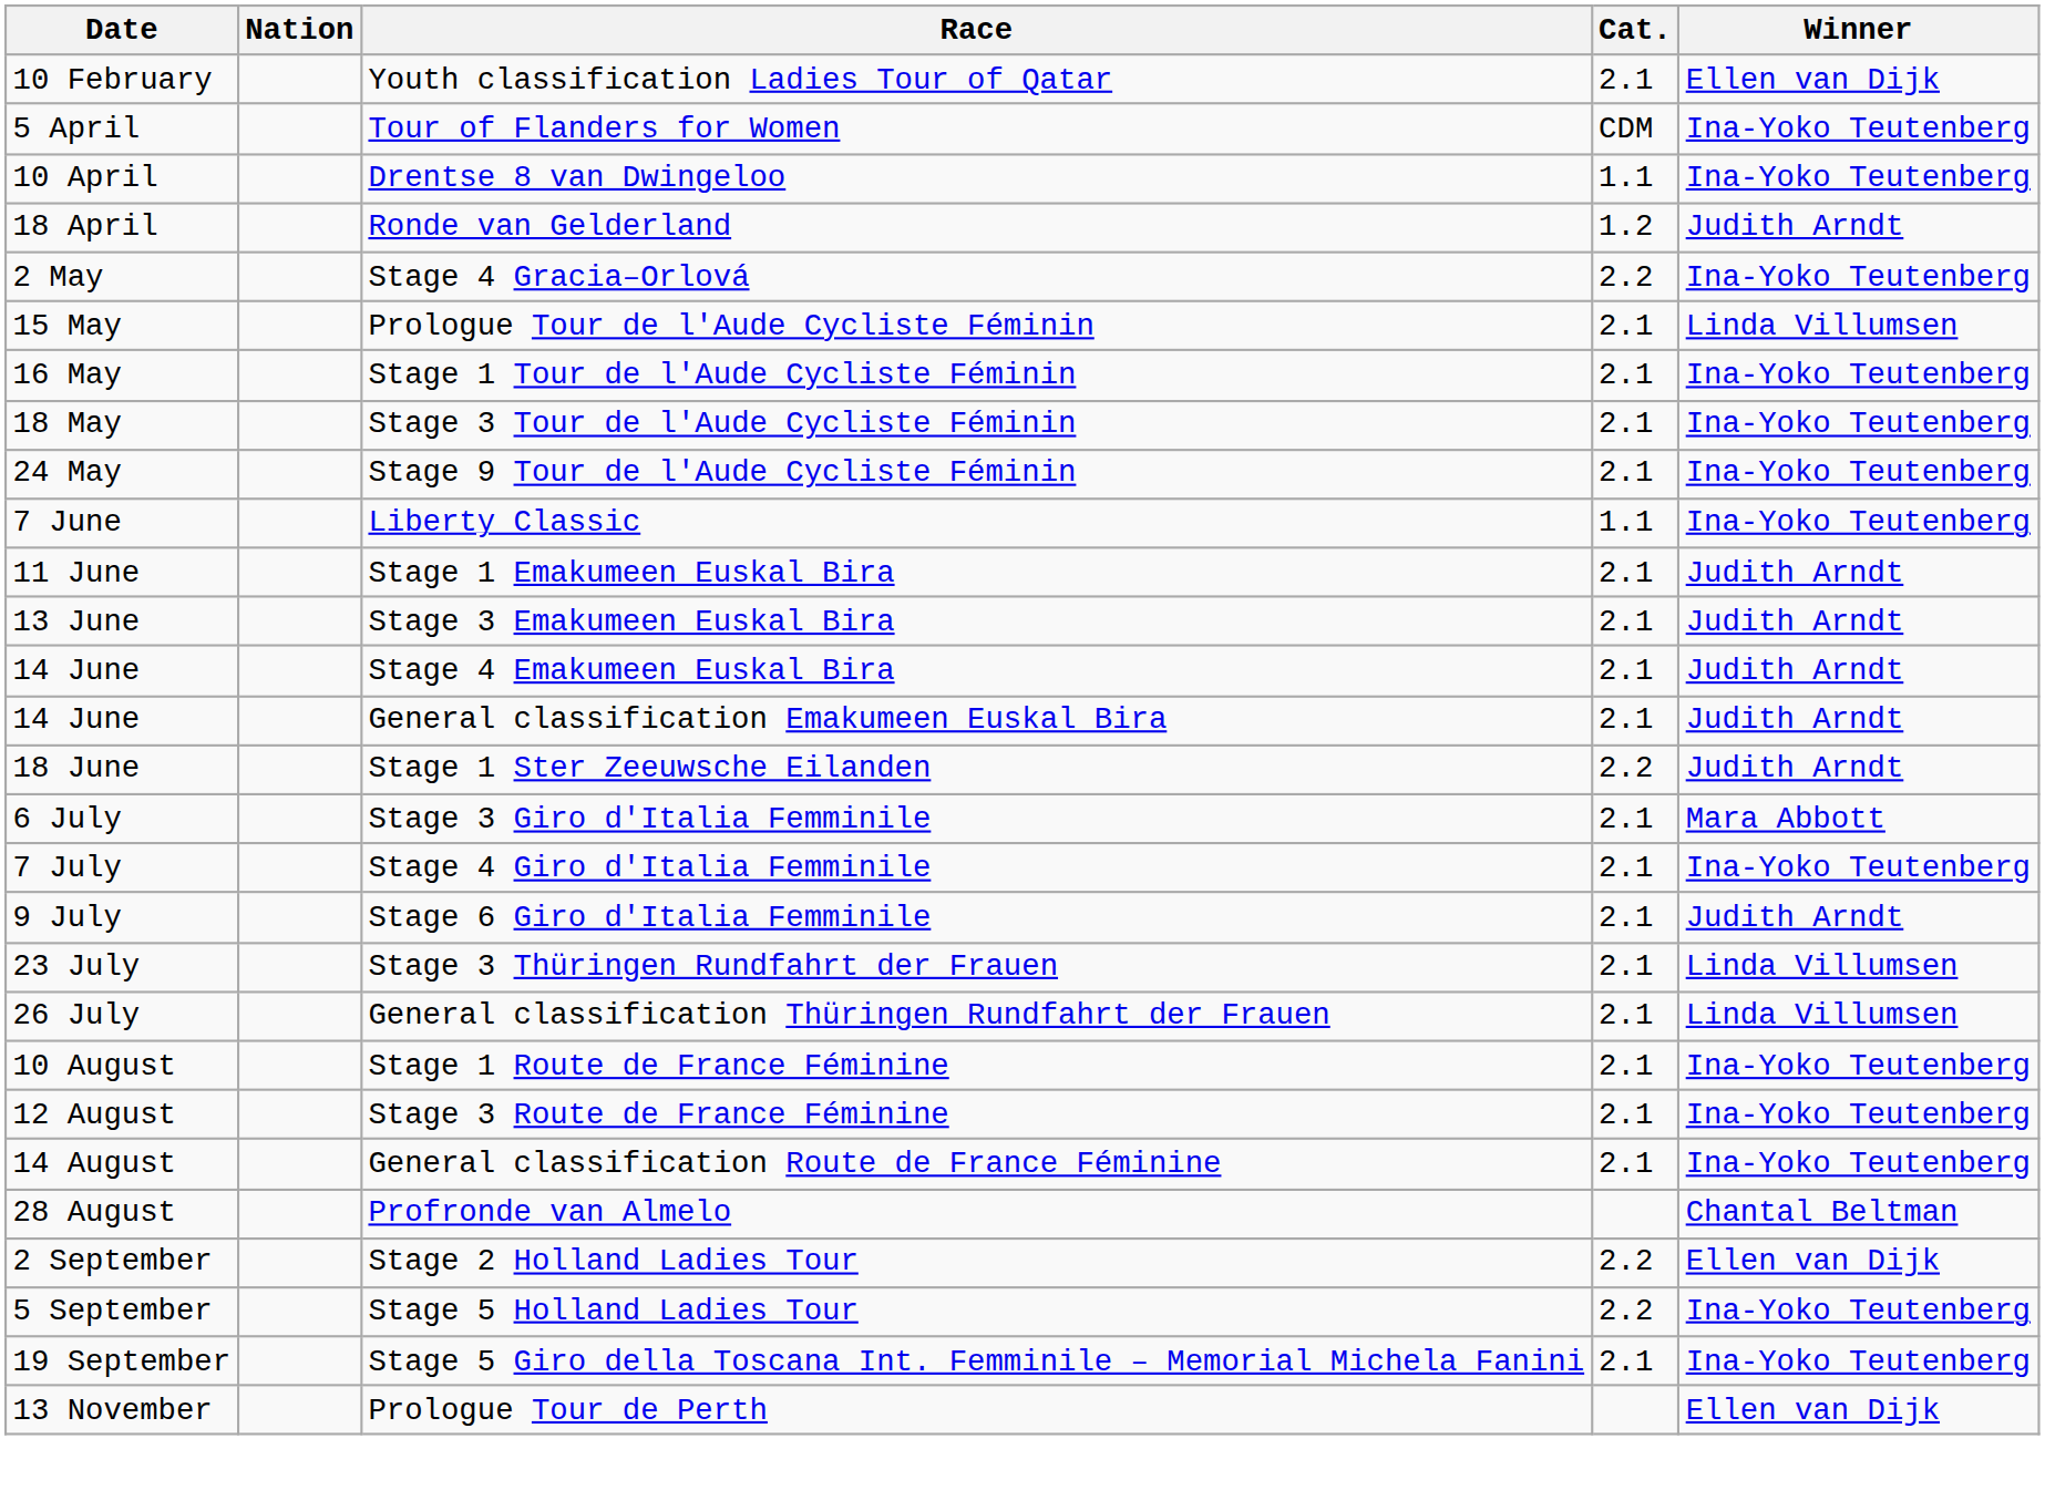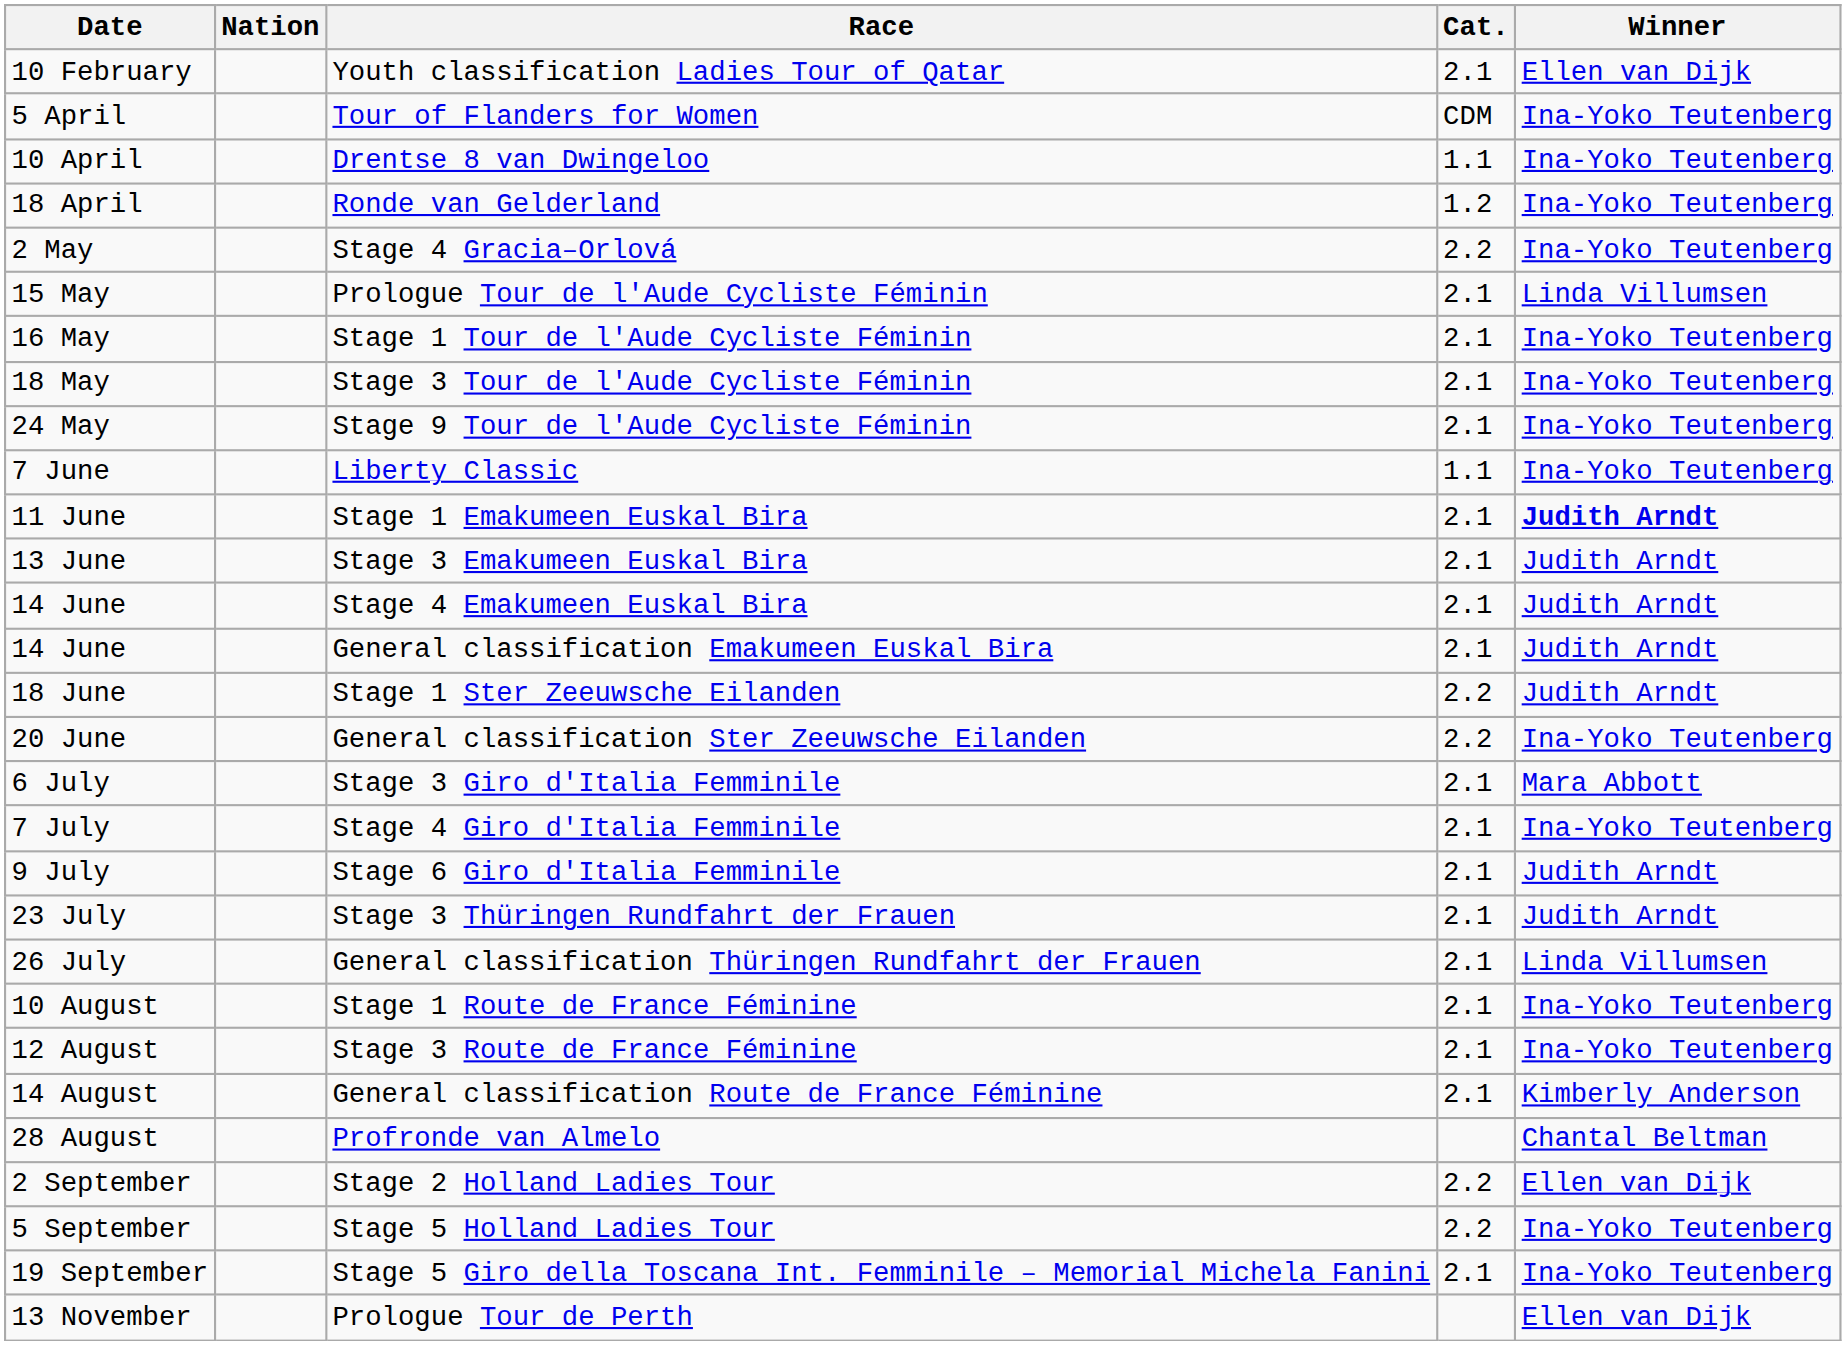 <table class="wikitable sortable">
 <tr>
 <th>Date</th>
 <th>Nation</th>
 <th>Race</th>
 <th>Cat.</th>
 <th>Winner</th>
 </tr>
 <tr>
 <td>10 February</td>
 <td></td>
 <td>Youth classification <a href='#'>Ladies Tour of Qatar</a></td>
 <td>2.1</td>
 <td> <a href='#'>Ellen van Dijk</a></td>
 </tr>
 <tr>
 <td>5 April</td>
 <td></td>
 <td><a href='#'>Tour of Flanders for Women</a></td>
 <td>CDM</td>
 <td> <a href='#'>Ina-Yoko Teutenberg</a></td>
 </tr>
 <tr>
 <td>10 April</td>
 <td></td>
 <td><a href='#'>Drentse 8 van Dwingeloo</a></td>
 <td>1.1</td>
 <td> <a href='#'>Ina-Yoko Teutenberg</a></td>
 </tr>
 <tr>
 <td>18 April</td>
 <td></td>
 <td><a href='#'>Ronde van Gelderland</a></td>
 <td>1.2</td>
-<td> <a href='#'>Judith Arndt</a></td>
+<td> <a href='#'>Ina-Yoko Teutenberg</a></td>
 </tr>
 <tr>
 <td>2 May</td>
 <td></td>
 <td>Stage 4 <a href='#'>Gracia–Orlová</a></td>
 <td>2.2</td>
 <td> <a href='#'>Ina-Yoko Teutenberg</a></td>
 </tr>
 <tr>
 <td>15 May</td>
 <td></td>
 <td>Prologue <a href='#'>Tour de l'Aude Cycliste Féminin</a></td>
 <td>2.1</td>
 <td> <a href='#'>Linda Villumsen</a></td>
 </tr>
 <tr>
 <td>16 May</td>
 <td></td>
 <td>Stage 1 <a href='#'>Tour de l'Aude Cycliste Féminin</a></td>
 <td>2.1</td>
 <td> <a href='#'>Ina-Yoko Teutenberg</a></td>
 </tr>
 <tr>
 <td>18 May</td>
 <td></td>
 <td>Stage 3 <a href='#'>Tour de l'Aude Cycliste Féminin</a></td>
 <td>2.1</td>
 <td> <a href='#'>Ina-Yoko Teutenberg</a></td>
 </tr>
 <tr>
 <td>24 May</td>
 <td></td>
 <td>Stage 9 <a href='#'>Tour de l'Aude Cycliste Féminin</a></td>
 <td>2.1</td>
 <td> <a href='#'>Ina-Yoko Teutenberg</a></td>
 </tr>
 <tr>
 <td>7 June</td>
 <td></td>
 <td><a href='#'>Liberty Classic</a></td>
 <td>1.1</td>
 <td> <a href='#'>Ina-Yoko Teutenberg</a></td>
 </tr>
 <tr>
 <td>11 June</td>
 <td></td>
 <td>Stage 1 <a href='#'>Emakumeen Euskal Bira</a></td>
 <td>2.1</td>
-<td> <a href='#'>Judith Arndt</a></td>
+<td><strong> <a href='#'>Judith Arndt</a></strong></td>
 </tr>
 <tr>
 <td>13 June</td>
 <td></td>
 <td>Stage 3 <a href='#'>Emakumeen Euskal Bira</a></td>
 <td>2.1</td>
 <td> <a href='#'>Judith Arndt</a></td>
 </tr>
 <tr>
 <td>14 June</td>
 <td></td>
 <td>Stage 4 <a href='#'>Emakumeen Euskal Bira</a></td>
 <td>2.1</td>
 <td> <a href='#'>Judith Arndt</a></td>
 </tr>
 <tr>
 <td>14 June</td>
 <td></td>
 <td>General classification <a href='#'>Emakumeen Euskal Bira</a></td>
 <td>2.1</td>
 <td> <a href='#'>Judith Arndt</a></td>
 </tr>
 <tr>
 <td>18 June</td>
 <td></td>
 <td>Stage 1 <a href='#'>Ster Zeeuwsche Eilanden</a></td>
 <td>2.2</td>
 <td> <a href='#'>Judith Arndt</a></td>
 </tr>
 <tr>
+<td>20 June</td>
+<td></td>
+<td>General classification <a href='#'>Ster Zeeuwsche Eilanden</a></td>
+<td>2.2</td>
+<td> <a href='#'>Ina-Yoko Teutenberg</a></td>
+</tr>
+<tr>
 <td>6 July</td>
 <td></td>
 <td>Stage 3 <a href='#'>Giro d'Italia Femminile</a></td>
 <td>2.1</td>
 <td> <a href='#'>Mara Abbott</a></td>
 </tr>
 <tr>
 <td>7 July</td>
 <td></td>
 <td>Stage 4 <a href='#'>Giro d'Italia Femminile</a></td>
 <td>2.1</td>
 <td> <a href='#'>Ina-Yoko Teutenberg</a></td>
 </tr>
 <tr>
 <td>9 July</td>
 <td></td>
 <td>Stage 6 <a href='#'>Giro d'Italia Femminile</a></td>
 <td>2.1</td>
 <td> <a href='#'>Judith Arndt</a></td>
 </tr>
 <tr>
 <td>23 July</td>
 <td></td>
 <td>Stage 3 <a href='#'>Thüringen Rundfahrt der Frauen</a></td>
 <td>2.1</td>
-<td> <a href='#'>Linda Villumsen</a></td>
+<td> <a href='#'>Judith Arndt</a></td>
 </tr>
 <tr>
 <td>26 July</td>
 <td></td>
 <td>General classification <a href='#'>Thüringen Rundfahrt der Frauen</a></td>
 <td>2.1</td>
 <td> <a href='#'>Linda Villumsen</a></td>
 </tr>
 <tr>
 <td>10 August</td>
 <td></td>
 <td>Stage 1 <a href='#'>Route de France Féminine</a></td>
 <td>2.1</td>
 <td> <a href='#'>Ina-Yoko Teutenberg</a></td>
 </tr>
 <tr>
 <td>12 August</td>
 <td></td>
 <td>Stage 3 <a href='#'>Route de France Féminine</a></td>
 <td>2.1</td>
 <td> <a href='#'>Ina-Yoko Teutenberg</a></td>
 </tr>
 <tr>
 <td>14 August</td>
 <td></td>
 <td>General classification <a href='#'>Route de France Féminine</a></td>
 <td>2.1</td>
-<td> <a href='#'>Ina-Yoko Teutenberg</a></td>
+<td> <a href='#'>Kimberly Anderson</a></td>
 </tr>
 <tr>
 <td>28 August</td>
 <td></td>
 <td><a href='#'>Profronde van Almelo</a></td>
 <td></td>
 <td> <a href='#'>Chantal Beltman</a></td>
 </tr>
 <tr>
 <td>2 September</td>
 <td></td>
 <td>Stage 2 <a href='#'>Holland Ladies Tour</a></td>
 <td>2.2</td>
 <td> <a href='#'>Ellen van Dijk</a></td>
 </tr>
 <tr>
 <td>5 September</td>
 <td></td>
 <td>Stage 5 <a href='#'>Holland Ladies Tour</a></td>
 <td>2.2</td>
 <td> <a href='#'>Ina-Yoko Teutenberg</a></td>
 </tr>
 <tr>
 <td>19 September</td>
 <td></td>
 <td>Stage 5 <a href='#'>Giro della Toscana Int. Femminile – Memorial Michela Fanini</a></td>
 <td>2.1</td>
 <td> <a href='#'>Ina-Yoko Teutenberg</a></td>
 </tr>
 <tr>
 <td>13 November</td>
 <td></td>
 <td>Prologue <a href='#'>Tour de Perth</a></td>
 <td></td>
 <td> <a href='#'>Ellen van Dijk</a></td>
 </tr>
 </table>
